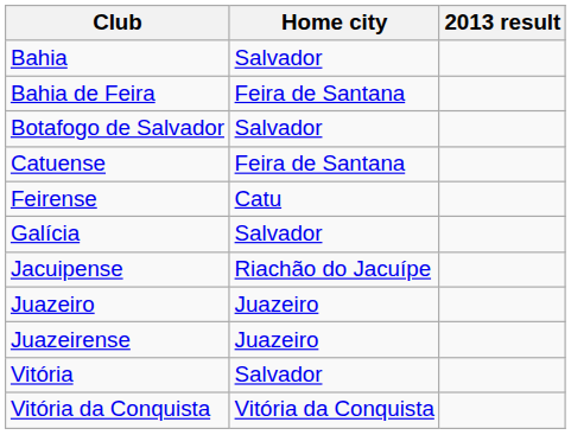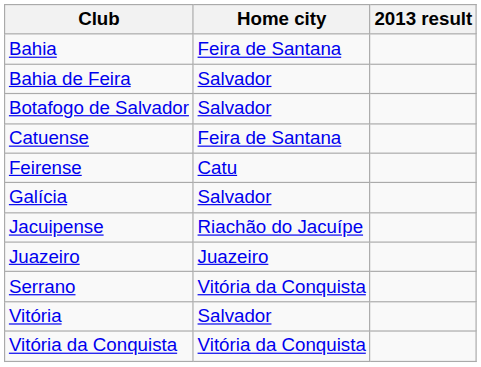 <table class="wikitable sortable">
 <tr>
 <th>Club</th>
 <th>Home city</th>
 <th>2013 result</th>
 </tr>
 <tr>
 <td><a href='#'>Bahia</a></td>
-<td><a href='#'>Salvador</a></td>
+<td><a href='#'>Feira de Santana</a></td>
 <td></td>
 </tr>
 <tr>
 <td><a href='#'>Bahia de Feira</a></td>
-<td><a href='#'>Feira de Santana</a></td>
+<td><a href='#'>Salvador</a></td>
 <td></td>
 </tr>
 <tr>
 <td><a href='#'>Botafogo de Salvador</a></td>
 <td><a href='#'>Salvador</a></td>
 <td></td>
 </tr>
 <tr>
 <td><a href='#'>Catuense</a></td>
 <td><a href='#'>Feira de Santana</a></td>
 <td></td>
 </tr>
 <tr>
 <td><a href='#'>Feirense</a></td>
 <td><a href='#'>Catu</a></td>
 <td></td>
 </tr>
 <tr>
 <td><a href='#'>Galícia</a></td>
 <td><a href='#'>Salvador</a></td>
 <td></td>
 </tr>
 <tr>
 <td><a href='#'>Jacuipense</a></td>
 <td><a href='#'>Riachão do Jacuípe</a></td>
 <td></td>
 </tr>
 <tr>
 <td><a href='#'>Juazeiro</a></td>
 <td><a href='#'>Juazeiro</a></td>
 <td></td>
 </tr>
 <tr>
-<td><a href='#'>Juazeirense</a></td>
-<td><a href='#'>Juazeiro</a></td>
+<td><a href='#'>Serrano</a></td>
+<td><a href='#'>Vitória da Conquista</a></td>
 <td></td>
 </tr>
 <tr>
 <td><a href='#'>Vitória</a></td>
 <td><a href='#'>Salvador</a></td>
 <td></td>
 </tr>
 <tr>
 <td><a href='#'>Vitória da Conquista</a></td>
 <td><a href='#'>Vitória da Conquista</a></td>
 <td></td>
 </tr>
 </table>
